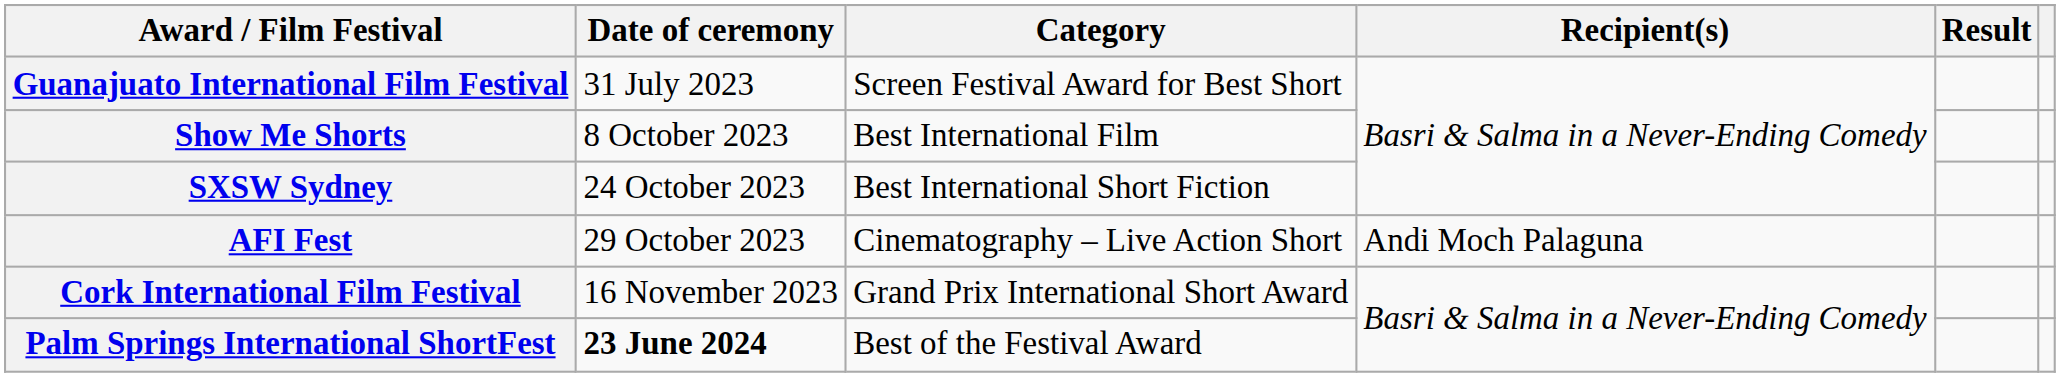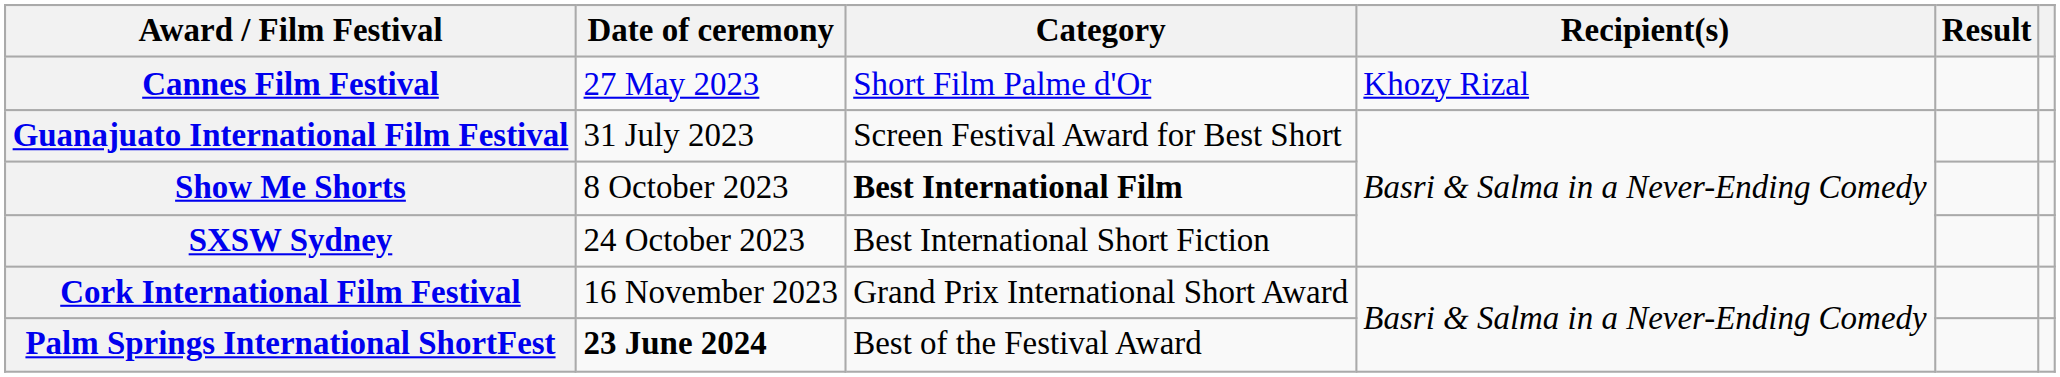 <table class="wikitable sortable plainrowheaders">
 <tr>
 <th scope="col">Award / Film Festival</th>
 <th scope="col">Date of ceremony</th>
 <th scope="col">Category</th>
 <th scope="col">Recipient(s)</th>
 <th scope="col">Result</th>
 <th scope="col" class="unsortable"></th>
+</tr>
+<tr>
+<th scope="row"><a href='#'>Cannes Film Festival</a></th>
+<td><a href='#'>27 May 2023</a></td>
+<td><a href='#'>Short Film Palme d'Or</a></td>
+<td><a href='#'>Khozy Rizal</a></td>
+<td></td>
+<td align="center"></td>
 </tr>
 <tr>
 <th scope="row"><a href='#'>Guanajuato International Film Festival</a></th>
 <td>31 July 2023</td>
 <td>Screen Festival Award for Best Short</td>
 <td rowspan="3"><em>Basri & Salma in a Never-Ending Comedy</em></td>
 <td></td>
 <td align="center"></td>
 </tr>
 <tr>
 <th scope="row"><a href='#'>Show Me Shorts</a></th>
 <td>8 October 2023</td>
-<td>Best International Film</td>
+<td><strong>Best International Film</strong></td>
 <td></td>
 <td align="center"></td>
 </tr>
 <tr>
 <th scope="row"><a href='#'>SXSW Sydney</a></th>
 <td>24 October 2023</td>
 <td>Best International Short Fiction</td>
-<td></td>
-<td align="center"></td>
-</tr>
-<tr>
-<th scope="row"><a href='#'>AFI Fest</a></th>
-<td>29 October 2023</td>
-<td>Cinematography – Live Action Short</td>
-<td>Andi Moch Palaguna</td>
 <td></td>
 <td align="center"></td>
 </tr>
 <tr>
 <th scope="row"><a href='#'>Cork International Film Festival</a></th>
 <td>16 November 2023</td>
 <td>Grand Prix International Short Award</td>
 <td rowspan="3"><em>Basri & Salma in a Never-Ending Comedy</em></td>
 <td></td>
 <td align="center"></td>
 </tr>
 <tr>
 <th scope="row"><a href='#'>Palm Springs International ShortFest</a></th>
 <td><strong>23 June 2024</strong></td>
 <td>Best of the Festival Award</td>
 <td></td>
 <td align="center"></td>
 </tr>
 </table>
